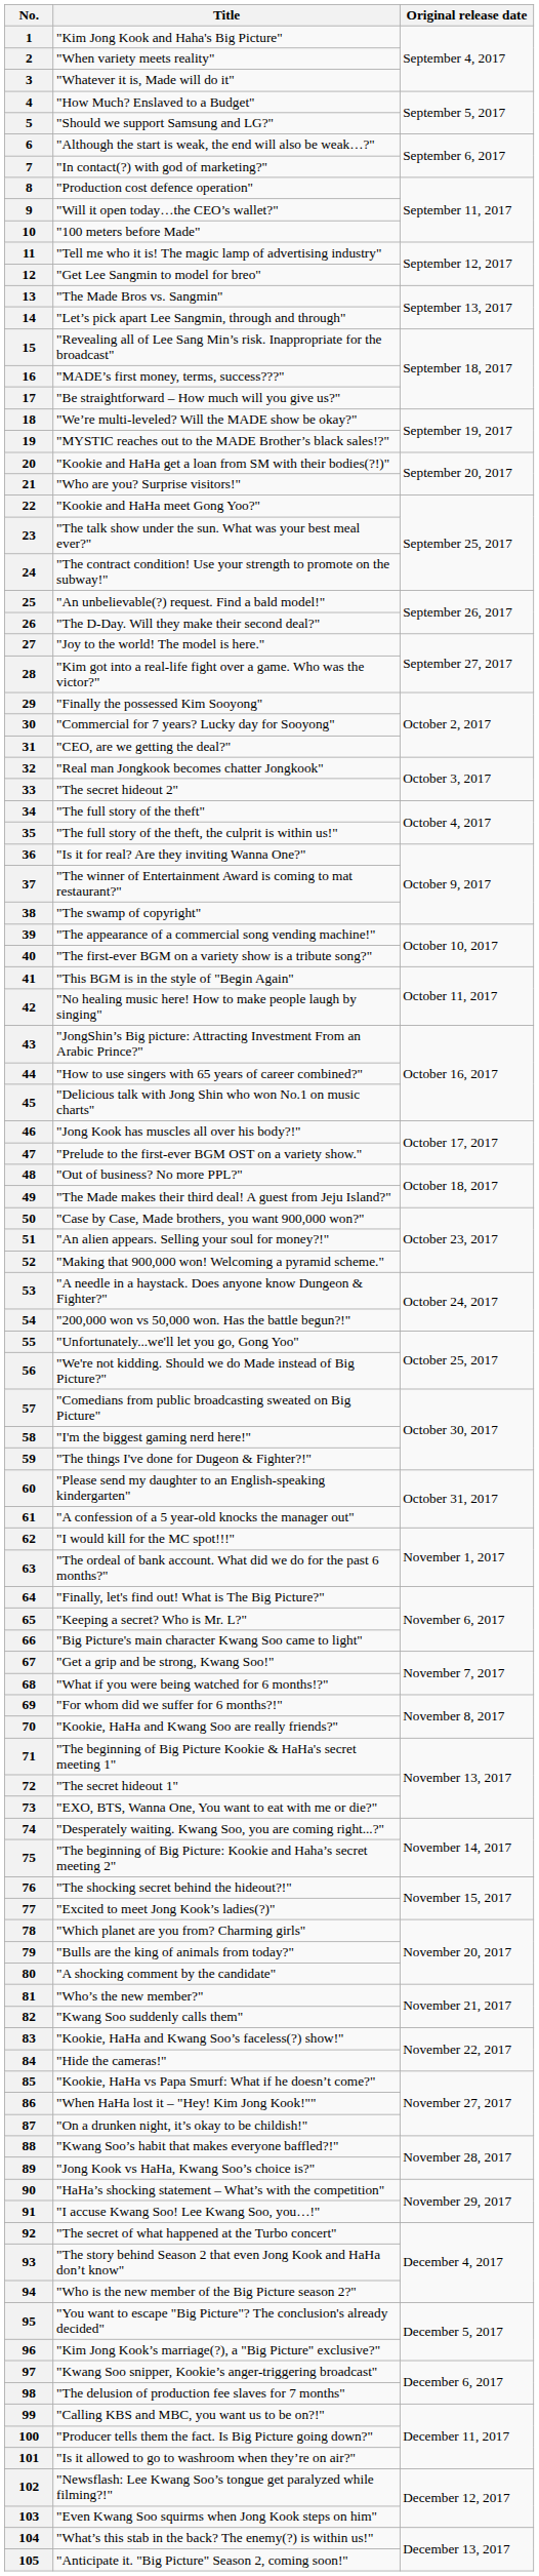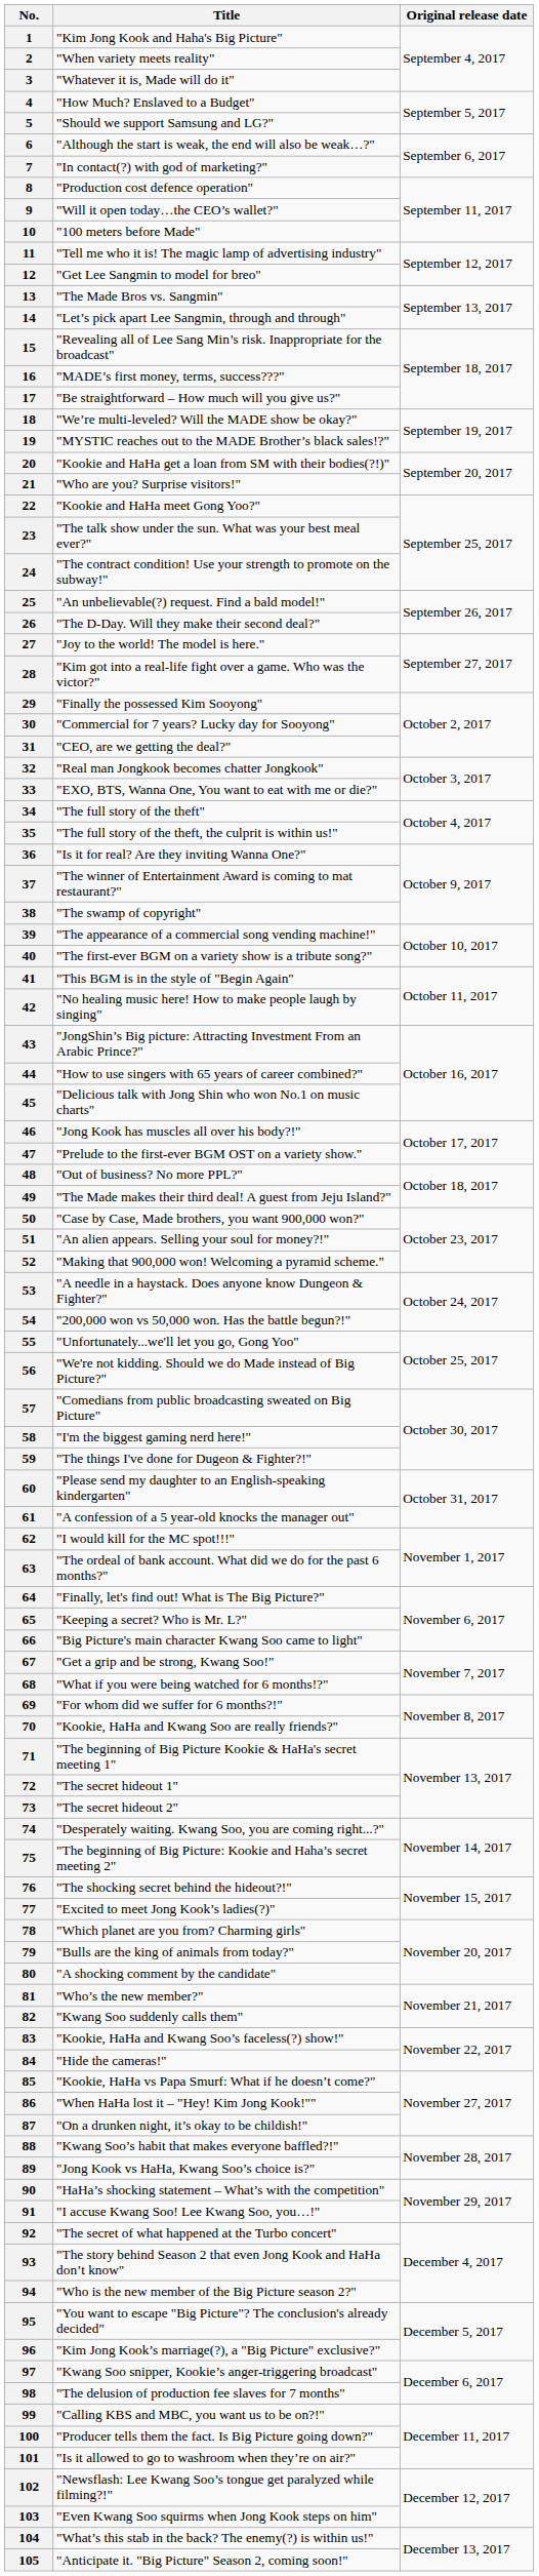 <table class="wikitable sortable mw-collapsible">
 <tr>
 <th width=50>No.</th>
 <th width=400>Title</th>
 <th width=150>Original release date</th>
 </tr>
 <tr>
 <th>1</th>
 <td>"Kim Jong Kook and Haha's Big Picture"</td>
 <td rowspan="3">September 4, 2017</td>
 </tr>
 <tr>
 <th>2</th>
 <td>"When variety meets reality"</td>
 </tr>
 <tr>
 <th>3</th>
 <td>"Whatever it is, Made will do it"</td>
 </tr>
 <tr>
 <th>4</th>
 <td>"How Much? Enslaved to a Budget"</td>
 <td rowspan="2">September 5, 2017</td>
 </tr>
 <tr>
 <th>5</th>
 <td>"Should we support Samsung and LG?"</td>
 </tr>
 <tr>
 <th>6</th>
 <td>"Although the start is weak, the end will also be weak…?"</td>
 <td rowspan="2">September 6, 2017</td>
 </tr>
 <tr>
 <th>7</th>
 <td>"In contact(?) with god of marketing?"</td>
 </tr>
 <tr>
 <th>8</th>
 <td>"Production cost defence operation"</td>
 <td rowspan="3">September 11, 2017</td>
 </tr>
 <tr>
 <th>9</th>
 <td>"Will it open today…the CEO’s wallet?"</td>
 </tr>
 <tr>
 <th>10</th>
 <td>"100 meters before Made"</td>
 </tr>
 <tr>
 <th>11</th>
 <td>"Tell me who it is! The magic lamp of advertising industry"</td>
 <td rowspan="2">September 12, 2017</td>
 </tr>
 <tr>
 <th>12</th>
 <td>"Get Lee Sangmin to model for breo"</td>
 </tr>
 <tr>
 <th>13</th>
 <td>"The Made Bros vs. Sangmin"</td>
 <td rowspan="2">September 13, 2017</td>
 </tr>
 <tr>
 <th>14</th>
 <td>"Let’s pick apart Lee Sangmin, through and through"</td>
 </tr>
 <tr>
 <th>15</th>
 <td>"Revealing all of Lee Sang Min’s risk. Inappropriate for the broadcast"</td>
 <td rowspan="3">September 18, 2017</td>
 </tr>
 <tr>
 <th>16</th>
 <td>"MADE’s first money, terms, success???"</td>
 </tr>
 <tr>
 <th>17</th>
 <td>"Be straightforward – How much will you give us?"</td>
 </tr>
 <tr>
 <th>18</th>
 <td>"We’re multi-leveled? Will the MADE show be okay?"</td>
 <td rowspan="2">September 19, 2017</td>
 </tr>
 <tr>
 <th>19</th>
 <td>"MYSTIC reaches out to the MADE Brother’s black sales!?"</td>
 </tr>
 <tr>
 <th>20</th>
 <td>"Kookie and HaHa get a loan from SM with their bodies(?!)"</td>
 <td rowspan="2">September 20, 2017</td>
 </tr>
 <tr>
 <th>21</th>
 <td>"Who are you? Surprise visitors!"</td>
 </tr>
 <tr>
 <th>22</th>
 <td>"Kookie and HaHa meet Gong Yoo?"</td>
 <td rowspan="3">September 25, 2017</td>
 </tr>
 <tr>
 <th>23</th>
 <td>"The talk show under the sun. What was your best meal ever?"</td>
 </tr>
 <tr>
 <th>24</th>
 <td>"The contract condition! Use your strength to promote on the subway!"</td>
 </tr>
 <tr>
 <th>25</th>
 <td>"An unbelievable(?) request. Find a bald model!"</td>
 <td rowspan="2">September 26, 2017</td>
 </tr>
 <tr>
 <th>26</th>
 <td>"The D-Day. Will they make their second deal?"</td>
 </tr>
 <tr>
 <th>27</th>
 <td>"Joy to the world! The model is here."</td>
 <td rowspan="2">September 27, 2017</td>
 </tr>
 <tr>
 <th>28</th>
 <td>"Kim got into a real-life fight over a game. Who was the victor?"</td>
 </tr>
 <tr>
 <th>29</th>
 <td>"Finally the possessed Kim Sooyong"</td>
 <td rowspan="3">October 2, 2017</td>
 </tr>
 <tr>
 <th>30</th>
 <td>"Commercial for 7 years? Lucky day for Sooyong"</td>
 </tr>
 <tr>
 <th>31</th>
 <td>"CEO, are we getting the deal?"</td>
 </tr>
 <tr>
 <th>32</th>
 <td>"Real man Jongkook becomes chatter Jongkook"</td>
 <td rowspan="2">October 3, 2017</td>
 </tr>
 <tr>
 <th>33</th>
-<td>"The secret hideout 2"</td>
+<td>"EXO, BTS, Wanna One, You want to eat with me or die?"</td>
 </tr>
 <tr>
 <th>34</th>
 <td>"The full story of the theft"</td>
 <td rowspan="2">October 4, 2017</td>
 </tr>
 <tr>
 <th>35</th>
 <td>"The full story of the theft, the culprit is within us!"</td>
 </tr>
 <tr>
 <th>36</th>
 <td>"Is it for real? Are they inviting Wanna One?"</td>
 <td rowspan="3">October 9, 2017</td>
 </tr>
 <tr>
 <th>37</th>
 <td>"The winner of Entertainment Award is coming to mat restaurant?"</td>
 </tr>
 <tr>
 <th>38</th>
 <td>"The swamp of copyright"</td>
 </tr>
 <tr>
 <th>39</th>
 <td>"The appearance of a commercial song vending machine!"</td>
 <td rowspan="2">October 10, 2017</td>
 </tr>
 <tr>
 <th>40</th>
 <td>"The first-ever BGM on a variety show is a tribute song?"</td>
 </tr>
 <tr>
 <th>41</th>
 <td>"This BGM is in the style of "Begin Again"</td>
 <td rowspan="2">October 11, 2017</td>
 </tr>
 <tr>
 <th>42</th>
 <td>"No healing music here! How to make people laugh by singing"</td>
 </tr>
 <tr>
 <th>43</th>
 <td>"JongShin’s Big picture: Attracting Investment From an Arabic Prince?"</td>
 <td rowspan="3">October 16, 2017</td>
 </tr>
 <tr>
 <th>44</th>
 <td>"How to use singers with 65 years of career combined?"</td>
 </tr>
 <tr>
 <th>45</th>
 <td>"Delicious talk with Jong Shin who won No.1 on music charts"</td>
 </tr>
 <tr>
 <th>46</th>
 <td>"Jong Kook has muscles all over his body?!"</td>
 <td rowspan="2">October 17, 2017</td>
 </tr>
 <tr>
 <th>47</th>
 <td>"Prelude to the first-ever BGM OST on a variety show."</td>
 </tr>
 <tr>
 <th>48</th>
 <td>"Out of business? No more PPL?"</td>
 <td rowspan="2">October 18, 2017</td>
 </tr>
 <tr>
 <th>49</th>
 <td>"The Made makes their third deal! A guest from Jeju Island?"</td>
 </tr>
 <tr>
 <th>50</th>
 <td>"Case by Case, Made brothers, you want 900,000 won?"</td>
 <td rowspan="3">October 23, 2017</td>
 </tr>
 <tr>
 <th>51</th>
 <td>"An alien appears. Selling your soul for money?!"</td>
 </tr>
 <tr>
 <th>52</th>
 <td>"Making that 900,000 won! Welcoming a pyramid scheme."</td>
 </tr>
 <tr>
 <th>53</th>
 <td>"A needle in a haystack. Does anyone know Dungeon & Fighter?"</td>
 <td rowspan="2">October 24, 2017</td>
 </tr>
 <tr>
 <th>54</th>
 <td>"200,000 won vs 50,000 won. Has the battle begun?!"</td>
 </tr>
 <tr>
 <th>55</th>
 <td>"Unfortunately...we'll let you go, Gong Yoo"</td>
 <td rowspan="2">October 25, 2017</td>
 </tr>
 <tr>
 <th>56</th>
 <td>"We're not kidding. Should we do Made instead of Big Picture?"</td>
 </tr>
 <tr>
 <th>57</th>
 <td>"Comedians from public broadcasting sweated on Big Picture"</td>
 <td rowspan="3">October 30, 2017</td>
 </tr>
 <tr>
 <th>58</th>
 <td>"I'm the biggest gaming nerd here!"</td>
 </tr>
 <tr>
 <th>59</th>
 <td>"The things I've done for Dugeon & Fighter?!"</td>
 </tr>
 <tr>
 <th>60</th>
 <td>"Please send my daughter to an English-speaking kindergarten"</td>
 <td rowspan="2">October 31, 2017</td>
 </tr>
 <tr>
 <th>61</th>
 <td>"A confession of a 5 year-old knocks the manager out"</td>
 </tr>
 <tr>
 <th>62</th>
 <td>"I would kill for the MC spot!!!"</td>
 <td rowspan="2">November 1, 2017</td>
 </tr>
 <tr>
 <th>63</th>
 <td>"The ordeal of bank account. What did we do for the past 6 months?"</td>
 </tr>
 <tr>
 <th>64</th>
 <td>"Finally, let's find out! What is The Big Picture?"</td>
 <td rowspan="3">November 6, 2017</td>
 </tr>
 <tr>
 <th>65</th>
 <td>"Keeping a secret? Who is Mr. L?"</td>
 </tr>
 <tr>
 <th>66</th>
 <td>"Big Picture's main character Kwang Soo came to light"</td>
 </tr>
 <tr>
 <th>67</th>
 <td>"Get a grip and be strong, Kwang Soo!"</td>
 <td rowspan="2">November 7, 2017</td>
 </tr>
 <tr>
 <th>68</th>
 <td>"What if you were being watched for 6 months!?"</td>
 </tr>
 <tr>
 <th>69</th>
 <td>"For whom did we suffer for 6 months?!"</td>
 <td rowspan="2">November 8, 2017</td>
 </tr>
 <tr>
 <th>70</th>
 <td>"Kookie, HaHa and Kwang Soo are really friends?"</td>
 </tr>
 <tr>
 <th>71</th>
 <td>"The beginning of Big Picture Kookie & HaHa's secret meeting 1"</td>
 <td rowspan="3">November 13, 2017</td>
 </tr>
 <tr>
 <th>72</th>
 <td>"The secret hideout 1"</td>
 </tr>
 <tr>
 <th>73</th>
-<td>"EXO, BTS, Wanna One, You want to eat with me or die?"</td>
+<td>"The secret hideout 2"</td>
 </tr>
 <tr>
 <th>74</th>
 <td>"Desperately waiting. Kwang Soo, you are coming right...?"</td>
 <td rowspan="2">November 14, 2017</td>
 </tr>
 <tr>
 <th>75</th>
 <td>"The beginning of Big Picture: Kookie and Haha’s secret meeting 2"</td>
 </tr>
 <tr>
 <th>76</th>
 <td>"The shocking secret behind the hideout?!"</td>
 <td rowspan="2">November 15, 2017</td>
 </tr>
 <tr>
 <th>77</th>
 <td>"Excited to meet Jong Kook’s ladies(?)"</td>
 </tr>
 <tr>
 <th>78</th>
 <td>"Which planet are you from? Charming girls"</td>
 <td rowspan="3">November 20, 2017</td>
 </tr>
 <tr>
 <th>79</th>
 <td>"Bulls are the king of animals from today?"</td>
 </tr>
 <tr>
 <th>80</th>
 <td>"A shocking comment by the candidate"</td>
 </tr>
 <tr>
 <th>81</th>
 <td>"Who’s the new member?"</td>
 <td rowspan="2">November 21, 2017</td>
 </tr>
 <tr>
 <th>82</th>
 <td>"Kwang Soo suddenly calls them"</td>
 </tr>
 <tr>
 <th>83</th>
 <td>"Kookie, HaHa and Kwang Soo’s faceless(?) show!"</td>
 <td rowspan="2">November 22, 2017</td>
 </tr>
 <tr>
 <th>84</th>
 <td>"Hide the cameras!"</td>
 </tr>
 <tr>
 <th>85</th>
 <td>"Kookie, HaHa vs Papa Smurf: What if he doesn’t come?"</td>
 <td rowspan="3">November 27, 2017</td>
 </tr>
 <tr>
 <th>86</th>
 <td>"When HaHa lost it – "Hey! Kim Jong Kook!""</td>
 </tr>
 <tr>
 <th>87</th>
 <td>"On a drunken night, it’s okay to be childish!"</td>
 </tr>
 <tr>
 <th>88</th>
 <td>"Kwang Soo’s habit that makes everyone baffled?!"</td>
 <td rowspan="2">November 28, 2017</td>
 </tr>
 <tr>
 <th>89</th>
 <td>"Jong Kook vs HaHa, Kwang Soo’s choice is?"</td>
 </tr>
 <tr>
 <th>90</th>
 <td>"HaHa’s shocking statement – What’s with the competition"</td>
 <td rowspan="2">November 29, 2017</td>
 </tr>
 <tr>
 <th>91</th>
 <td>"I accuse Kwang Soo! Lee Kwang Soo, you…!"</td>
 </tr>
 <tr>
 <th>92</th>
 <td>"The secret of what happened at the Turbo concert"</td>
 <td rowspan="3">December 4, 2017</td>
 </tr>
 <tr>
 <th>93</th>
 <td>"The story behind Season 2 that even Jong Kook and HaHa don’t know"</td>
 </tr>
 <tr>
 <th>94</th>
 <td>"Who is the new member of the Big Picture season 2?"</td>
 </tr>
 <tr>
 <th>95</th>
 <td>"You want to escape "Big Picture"? The conclusion's already decided"</td>
 <td rowspan="2">December 5, 2017</td>
 </tr>
 <tr>
 <th>96</th>
 <td>"Kim Jong Kook’s marriage(?), a "Big Picture" exclusive?"</td>
 </tr>
 <tr>
 <th>97</th>
 <td>"Kwang Soo snipper, Kookie’s anger-triggering broadcast"</td>
 <td rowspan="2">December 6, 2017</td>
 </tr>
 <tr>
 <th>98</th>
 <td>"The delusion of production fee slaves for 7 months"</td>
 </tr>
 <tr>
 <th>99</th>
 <td>"Calling KBS and MBC, you want us to be on?!"</td>
 <td rowspan="3">December 11, 2017</td>
 </tr>
 <tr>
 <th>100</th>
 <td>"Producer tells them the fact. Is Big Picture going down?"</td>
 </tr>
 <tr>
 <th>101</th>
 <td>"Is it allowed to go to washroom when they’re on air?"</td>
 </tr>
 <tr>
 <th>102</th>
 <td>"Newsflash: Lee Kwang Soo’s tongue get paralyzed while filming?!"</td>
 <td rowspan="2">December 12, 2017</td>
 </tr>
 <tr>
 <th>103</th>
 <td>"Even Kwang Soo squirms when Jong Kook steps on him"</td>
 </tr>
 <tr>
 <th>104</th>
 <td>"What’s this stab in the back? The enemy(?) is within us!"</td>
 <td rowspan="2">December 13, 2017</td>
 </tr>
 <tr>
 <th>105</th>
 <td>"Anticipate it. "Big Picture" Season 2, coming soon!"</td>
 </tr>
 </table>
